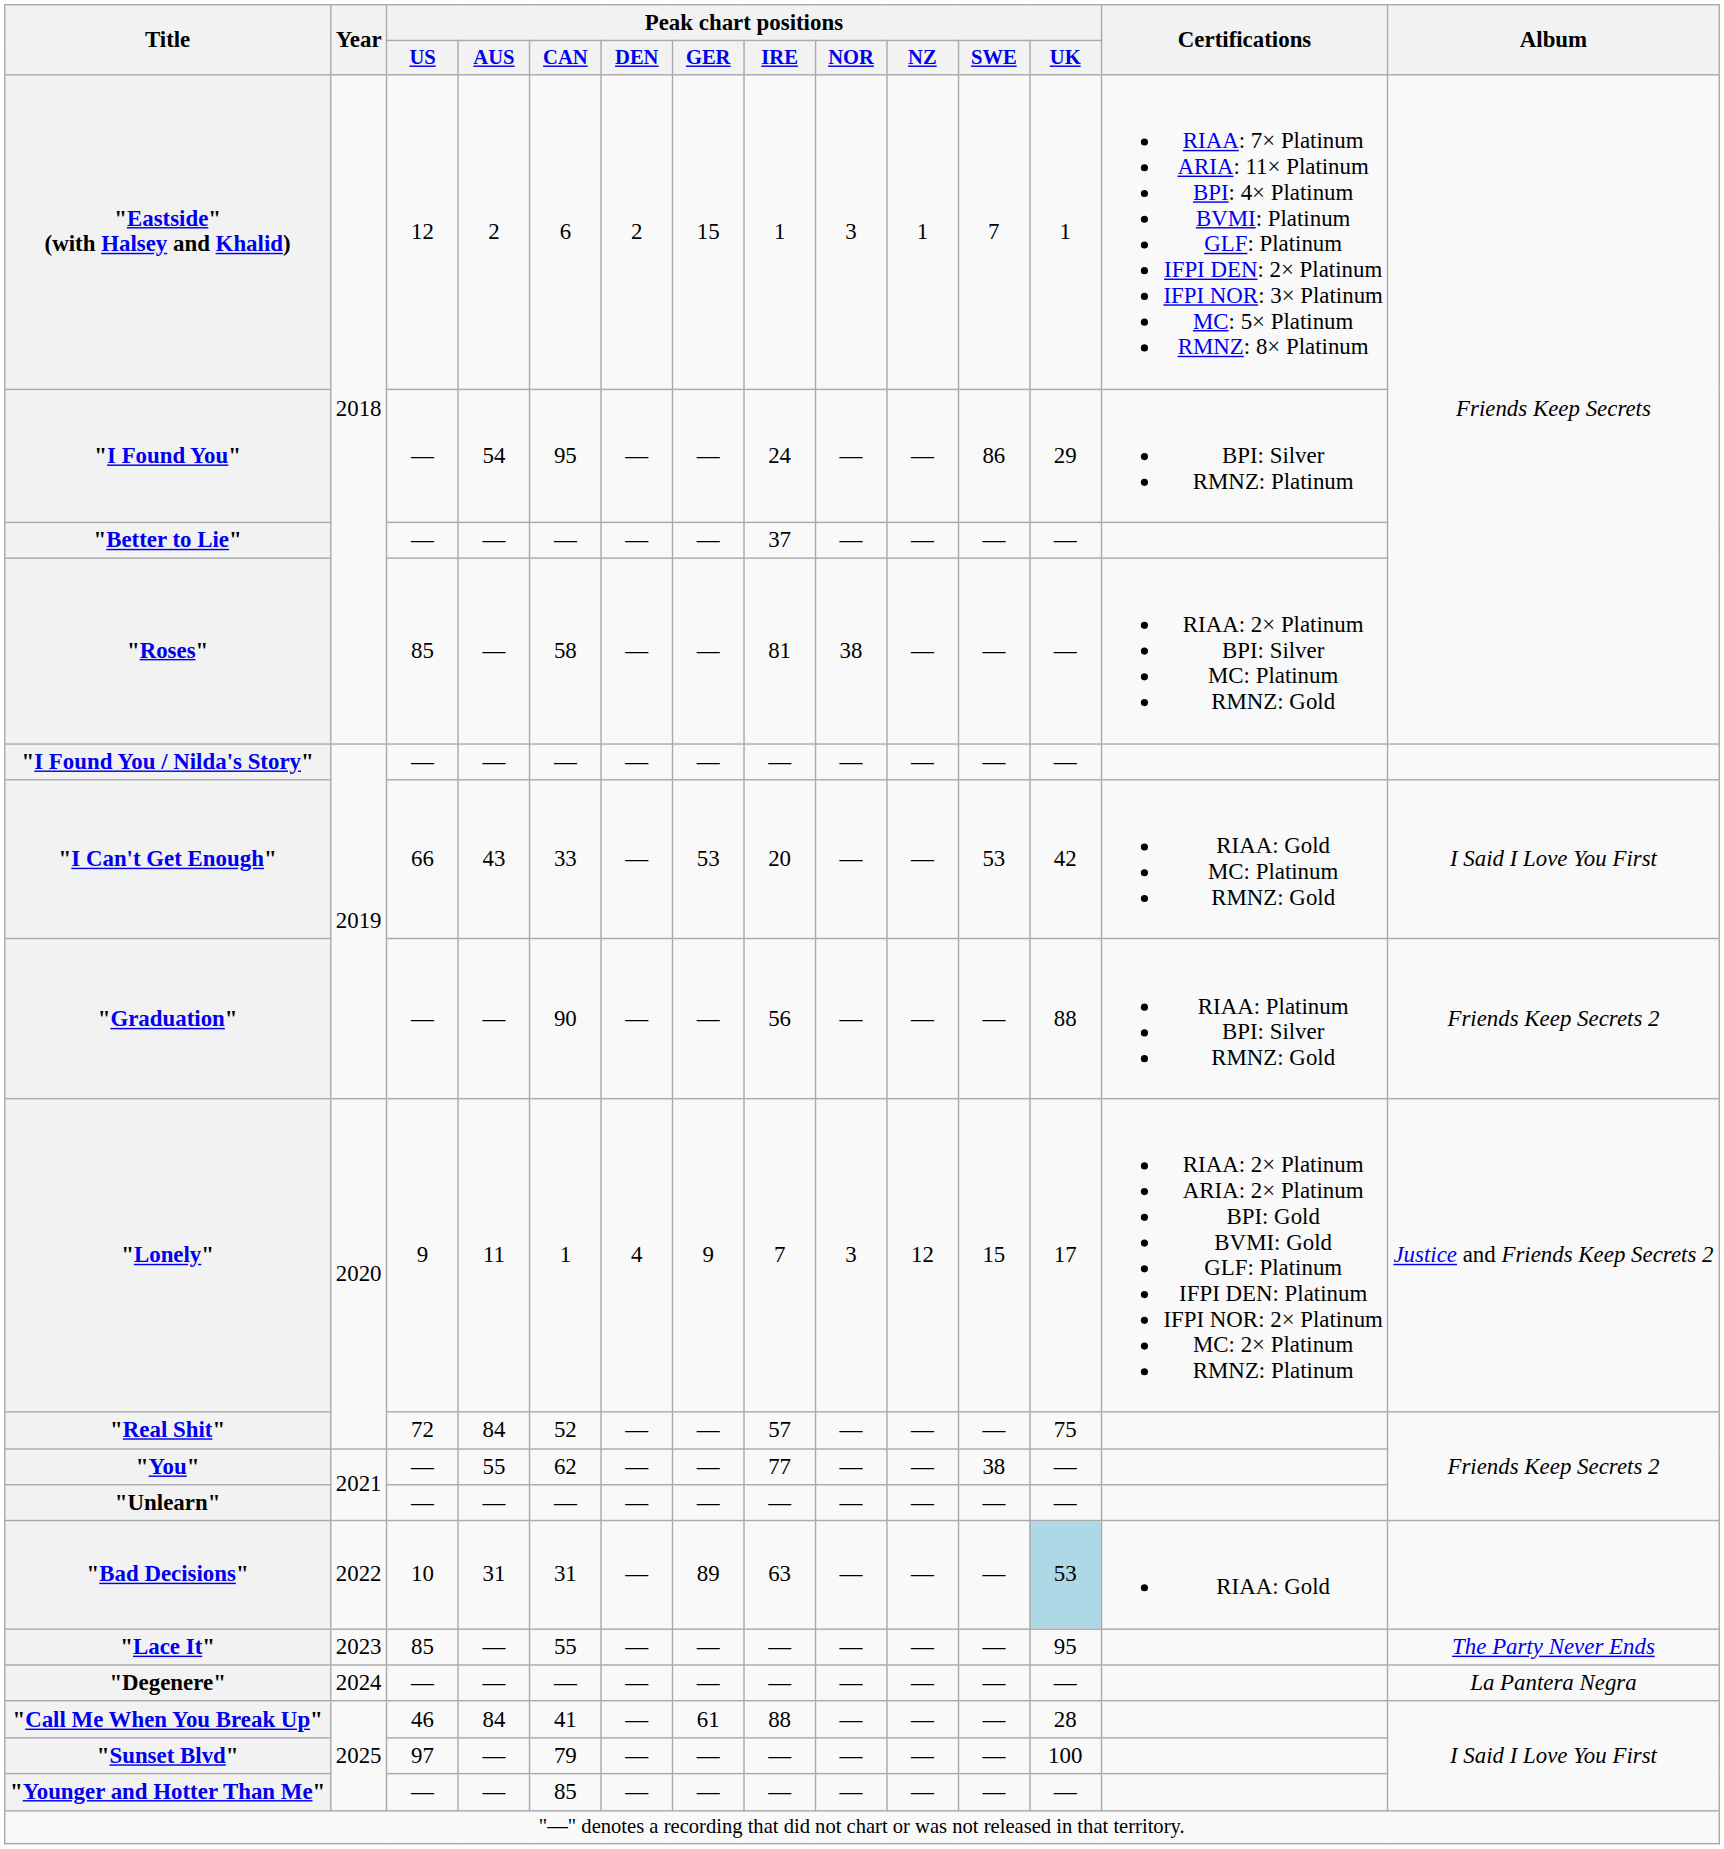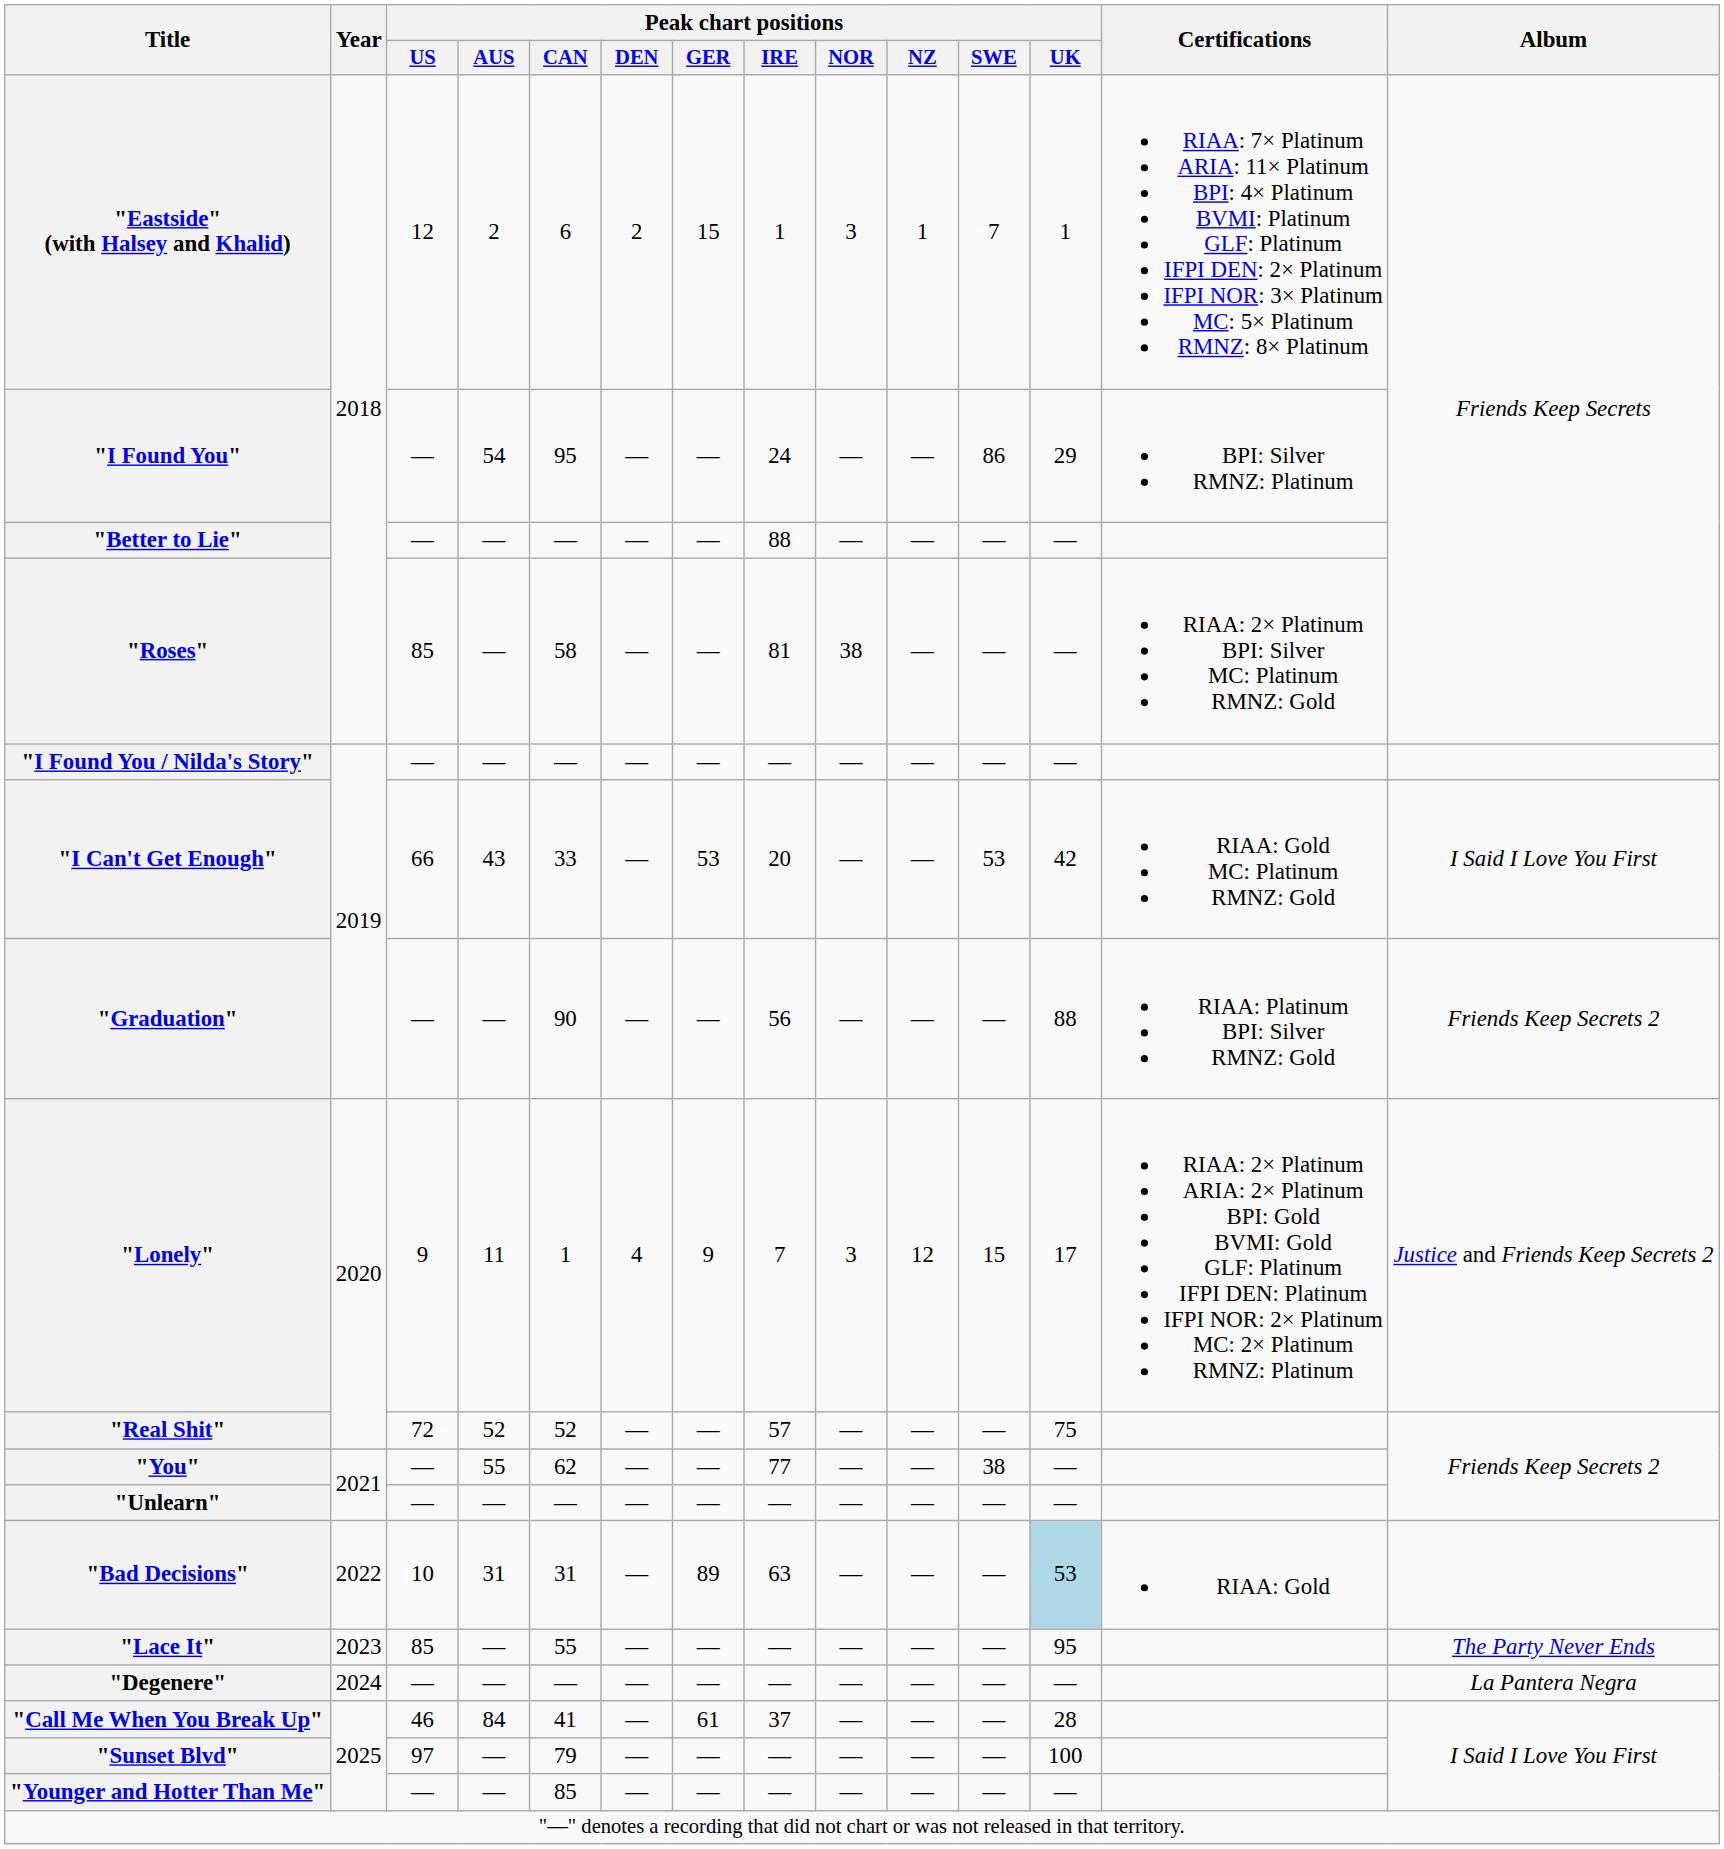 <table class="wikitable plainrowheaders" style="text-align:center;">
 <tr>
 <th scope="col" rowspan="2">Title</th>
 <th scope="col" rowspan="2">Year</th>
 <th scope="col" colspan="10">Peak chart positions</th>
 <th scope="col" rowspan="2">Certifications</th>
 <th scope="col" rowspan="2">Album</th>
 </tr>
 <tr>
 <th scope="col" style="width:3em;font-size:90%;"><a href='#'>US</a><br></th>
 <th scope="col" style="width:3em;font-size:90%;"><a href='#'>AUS</a><br></th>
 <th scope="col" style="width:3em;font-size:90%;"><a href='#'>CAN</a><br></th>
 <th scope="col" style="width:3em;font-size:90%;"><a href='#'>DEN</a><br></th>
 <th scope="col" style="width:3em;font-size:90%;"><a href='#'>GER</a><br></th>
 <th scope="col" style="width:3em;font-size:90%;"><a href='#'>IRE</a><br></th>
 <th scope="col" style="width:3em;font-size:90%;"><a href='#'>NOR</a><br></th>
 <th scope="col" style="width:3em;font-size:90%;"><a href='#'>NZ</a><br></th>
 <th scope="col" style="width:3em;font-size:90%;"><a href='#'>SWE</a><br></th>
 <th scope="col" style="width:3em;font-size:90%;"><a href='#'>UK</a><br></th>
 </tr>
 <tr>
 <th scope="row">"<a href='#'>Eastside</a>"<br><span>(with <a href='#'>Halsey</a> and <a href='#'>Khalid</a>)</span></th>
 <td rowspan="4">2018</td>
 <td>12</td>
 <td>2</td>
 <td>6</td>
 <td>2</td>
 <td>15</td>
 <td>1</td>
 <td>3</td>
 <td>1</td>
 <td>7</td>
 <td>1</td>
 <td><br><ul><li><a href='#'>RIAA</a>: 7× Platinum</li><li><a href='#'>ARIA</a>: 11× Platinum</li><li><a href='#'>BPI</a>: 4× Platinum</li><li><a href='#'>BVMI</a>: Platinum</li><li><a href='#'>GLF</a>: Platinum</li><li><a href='#'>IFPI DEN</a>: 2× Platinum</li><li><a href='#'>IFPI NOR</a>: 3× Platinum</li><li><a href='#'>MC</a>: 5× Platinum</li><li><a href='#'>RMNZ</a>: 8× Platinum</li></ul></td>
 <td rowspan="4"><em>Friends Keep Secrets</em></td>
 </tr>
 <tr>
 <th scope="row">"<a href='#'>I Found You</a>"<br></th>
 <td>—</td>
 <td>54</td>
 <td>95</td>
 <td>—</td>
 <td>—</td>
 <td>24</td>
 <td>—</td>
 <td>—</td>
 <td>86</td>
 <td>29</td>
 <td><br><ul><li>BPI: Silver</li><li>RMNZ: Platinum</li></ul></td>
 </tr>
 <tr>
 <th scope="row">"<a href='#'>Better to Lie</a>"<br></th>
 <td>—</td>
 <td>—</td>
 <td>—</td>
 <td>—</td>
 <td>—</td>
-<td>37<br></td>
+<td>88</td>
 <td>—</td>
 <td>—</td>
 <td>—</td>
 <td>—</td>
 <td></td>
 </tr>
 <tr>
 <th scope="row">"<a href='#'>Roses</a>"<br></th>
 <td>85</td>
 <td>—</td>
 <td>58</td>
 <td>—</td>
 <td>—</td>
 <td>81</td>
 <td>38</td>
 <td>—</td>
 <td>—</td>
 <td>—</td>
 <td><br><ul><li>RIAA: 2× Platinum</li><li>BPI: Silver</li><li>MC: Platinum</li><li>RMNZ: Gold</li></ul></td>
 </tr>
 <tr>
 <th scope="row">"<a href='#'>I Found You / Nilda's Story</a>" <br></th>
 <td rowspan="3">2019</td>
 <td>—</td>
 <td>—</td>
 <td>—</td>
 <td>—</td>
 <td>—</td>
 <td>—</td>
 <td>—</td>
 <td>—</td>
 <td>—</td>
 <td>—</td>
 <td></td>
 <td></td>
 </tr>
 <tr>
 <th scope="row">"<a href='#'>I Can't Get Enough</a>" <br></th>
 <td>66</td>
 <td>43</td>
 <td>33</td>
 <td>—</td>
 <td>53</td>
 <td>20</td>
 <td>—</td>
 <td>—</td>
 <td>53</td>
 <td>42</td>
 <td><br><ul><li>RIAA: Gold</li><li>MC: Platinum</li><li>RMNZ: Gold</li></ul></td>
 <td><em>I Said I Love You First</em></td>
 </tr>
 <tr>
 <th scope="row">"<a href='#'>Graduation</a>"<br></th>
 <td>—</td>
 <td>—</td>
 <td>90</td>
 <td>—</td>
 <td>—</td>
 <td>56</td>
 <td>—</td>
 <td>—</td>
 <td>—</td>
 <td>88</td>
 <td><br><ul><li>RIAA: Platinum</li><li>BPI: Silver</li><li>RMNZ: Gold</li></ul></td>
 <td><em>Friends Keep Secrets 2</em></td>
 </tr>
 <tr>
 <th scope="row">"<a href='#'>Lonely</a>"<br></th>
 <td rowspan="2">2020</td>
 <td>9</td>
 <td>11</td>
 <td>1</td>
 <td>4</td>
 <td>9</td>
 <td>7</td>
 <td>3</td>
 <td>12</td>
 <td>15</td>
 <td>17</td>
 <td><br><ul><li>RIAA: 2× Platinum</li><li>ARIA: 2× Platinum</li><li>BPI: Gold</li><li>BVMI: Gold</li><li>GLF: Platinum</li><li>IFPI DEN: Platinum</li><li>IFPI NOR: 2× Platinum</li><li>MC: 2× Platinum</li><li>RMNZ: Platinum</li></ul></td>
 <td><em><a href='#'>Justice</a></em> and <em>Friends Keep Secrets 2</em></td>
 </tr>
 <tr>
 <th scope="row">"<a href='#'>Real Shit</a>"<br></th>
 <td>72</td>
-<td>84</td>
+<td>52</td>
 <td>52</td>
 <td>—</td>
 <td>—</td>
 <td>57</td>
 <td>—</td>
 <td>—</td>
 <td>—</td>
 <td>75</td>
 <td></td>
 <td rowspan="3"><em>Friends Keep Secrets 2</em></td>
 </tr>
 <tr>
 <th scope="row">"<a href='#'>You</a>"<br></th>
 <td rowspan="2">2021</td>
 <td>—</td>
 <td>55</td>
 <td>62</td>
 <td>—</td>
 <td>—</td>
 <td>77</td>
 <td>—</td>
 <td>—</td>
 <td>38</td>
 <td>—</td>
 <td></td>
 </tr>
 <tr>
 <th scope="row">"Unlearn"<br></th>
 <td>—</td>
 <td>—</td>
 <td>—</td>
 <td>—</td>
 <td>—</td>
 <td>—</td>
 <td>—</td>
 <td>—</td>
 <td>—</td>
 <td>—</td>
 <td></td>
 </tr>
 <tr>
 <th scope="row">"<a href='#'>Bad Decisions</a>"<br></th>
 <td>2022</td>
 <td>10</td>
 <td>31</td>
 <td>31</td>
 <td>—</td>
 <td>89</td>
 <td>63</td>
 <td>—</td>
 <td>—</td>
 <td>—</td>
 <td style="background: lightblue;">53</td>
 <td><br><ul><li>RIAA: Gold</li></ul></td>
 <td></td>
 </tr>
 <tr>
 <th scope="row">"<a href='#'>Lace It</a>"<br></th>
 <td>2023</td>
 <td>85</td>
 <td>—</td>
 <td>55</td>
 <td>—</td>
 <td>—</td>
 <td>—</td>
 <td>—</td>
 <td>—</td>
 <td>—</td>
 <td>95</td>
 <td></td>
 <td><em><a href='#'>The Party Never Ends</a></em></td>
 </tr>
 <tr>
 <th scope="row">"Degenere"<br></th>
 <td>2024</td>
 <td>—</td>
 <td>—</td>
 <td>—</td>
 <td>—</td>
 <td>—</td>
 <td>—</td>
 <td>—</td>
 <td>—</td>
 <td>—</td>
 <td>—</td>
 <td></td>
 <td><em>La Pantera Negra</em></td>
 </tr>
 <tr>
 <th scope="row">"<a href='#'>Call Me When You Break Up</a>"<br></th>
 <td rowspan="3">2025</td>
 <td>46</td>
 <td>84</td>
 <td>41</td>
 <td>—</td>
 <td>61</td>
-<td>88</td>
+<td>37<br></td>
 <td>—</td>
 <td>—</td>
 <td>—</td>
 <td>28</td>
 <td></td>
 <td rowspan="3"><em>I Said I Love You First</em></td>
 </tr>
 <tr>
 <th scope="row">"<a href='#'>Sunset Blvd</a>"<br></th>
 <td>97</td>
 <td>—</td>
 <td>79</td>
 <td>—</td>
 <td>—</td>
 <td>—</td>
 <td>—</td>
 <td>—</td>
 <td>—</td>
 <td>100</td>
 <td></td>
 </tr>
 <tr>
 <th scope="row">"<a href='#'>Younger and Hotter Than Me</a>"<br></th>
 <td>—</td>
 <td>—</td>
 <td>85</td>
 <td>—</td>
 <td>—</td>
 <td>—</td>
 <td>—</td>
 <td>—</td>
 <td>—</td>
 <td>—</td>
 <td></td>
 </tr>
 <tr>
 <td colspan="15" style="font-size:90%;">"—" denotes a recording that did not chart or was not released in that territory.</td>
 </tr>
 </table>
